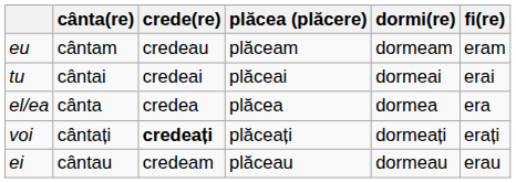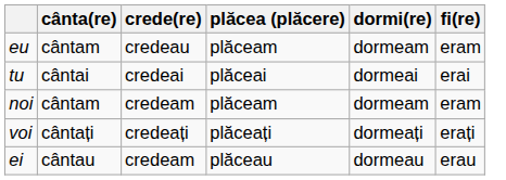 <table class="wikitable">
 <tr>
 <th> </th>
 <th>cânta(re)</th>
 <th>crede(re)</th>
 <th>plăcea (plăcere)</th>
 <th>dormi(re)</th>
 <th>fi(re)</th>
 </tr>
 <tr ->
 <td><em>eu</em></td>
 <td>cântam</td>
 <td>credeau</td>
 <td>plăceam</td>
 <td>dormeam</td>
 <td>eram</td>
 </tr>
 <tr ->
 <td><em>tu</em></td>
 <td>cântai</td>
 <td>credeai</td>
 <td>plăceai</td>
 <td>dormeai</td>
 <td>erai</td>
 </tr>
 <tr ->
-<td><em>el/ea</em></td>
-<td>cânta</td>
-<td>credea</td>
-<td>plăcea</td>
-<td>dormea</td>
-<td>era</td>
+<td><em>noi</em></td>
+<td>cântam</td>
+<td>credeam</td>
+<td>plăceam</td>
+<td>dormeam</td>
+<td>eram</td>
 </tr>
 <tr ->
 <td><em>voi</em></td>
 <td>cântați</td>
-<td><strong>credeați</strong></td>
+<td>credeați</td>
 <td>plăceați</td>
 <td>dormeați</td>
 <td>erați</td>
 </tr>
 <tr ->
 <td><em>ei</em></td>
 <td>cântau</td>
 <td>credeam</td>
 <td>plăceau</td>
 <td>dormeau</td>
 <td>erau</td>
 </tr>
 </table>
